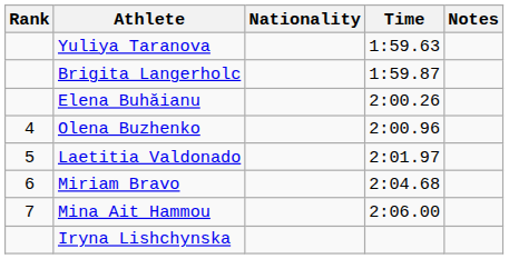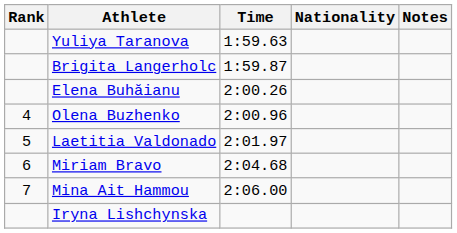 <table class="wikitable sortable" style="text-align:center">
 <tr>
 <th>Rank</th>
 <th>Athlete</th>
+<th>Time</th>
 <th>Nationality</th>
-<th>Time</th>
 <th>Notes</th>
 </tr>
 <tr>
 <td></td>
 <td align=left><a href='#'>Yuliya Taranova</a></td>
+<td>1:59.63</td>
 <td align=left></td>
-<td>1:59.63</td>
 <td></td>
 </tr>
 <tr>
 <td></td>
 <td align=left><a href='#'>Brigita Langerholc</a></td>
+<td>1:59.87</td>
 <td align=left></td>
-<td>1:59.87</td>
 <td></td>
 </tr>
 <tr>
 <td></td>
 <td align=left><a href='#'>Elena Buhăianu</a></td>
+<td>2:00.26</td>
 <td align=left></td>
-<td>2:00.26</td>
 <td></td>
 </tr>
 <tr>
 <td>4</td>
 <td align=left><a href='#'>Olena Buzhenko</a></td>
+<td>2:00.96</td>
 <td align=left></td>
-<td>2:00.96</td>
 <td></td>
 </tr>
 <tr>
 <td>5</td>
 <td align=left><a href='#'>Laetitia Valdonado</a></td>
+<td>2:01.97</td>
 <td align=left></td>
-<td>2:01.97</td>
 <td></td>
 </tr>
 <tr>
 <td>6</td>
 <td align=left><a href='#'>Miriam Bravo</a></td>
+<td>2:04.68</td>
 <td align=left></td>
-<td>2:04.68</td>
 <td></td>
 </tr>
 <tr>
 <td>7</td>
 <td align=left><a href='#'>Mina Ait Hammou</a></td>
+<td>2:06.00</td>
 <td align=left></td>
-<td>2:06.00</td>
 <td></td>
 </tr>
 <tr>
 <td></td>
 <td align=left><a href='#'>Iryna Lishchynska</a></td>
+<td></td>
 <td align=left></td>
-<td></td>
 <td></td>
 </tr>
 </table>
